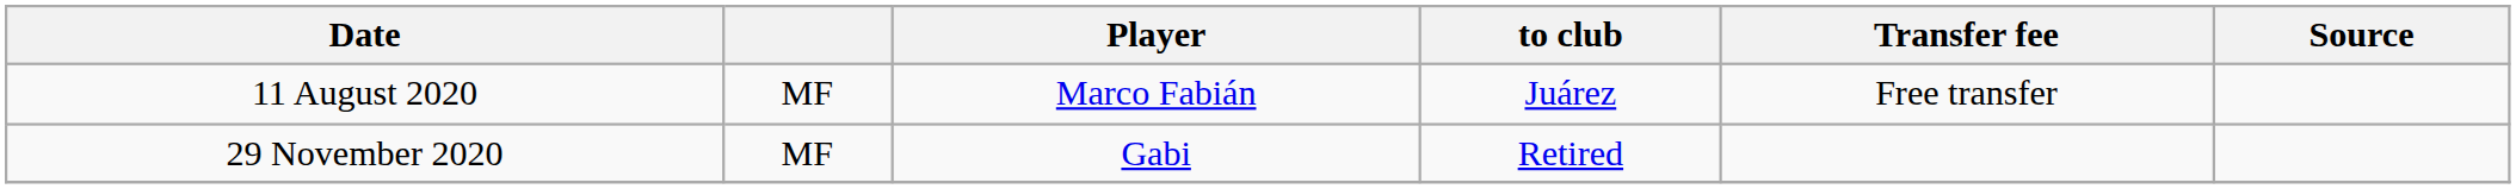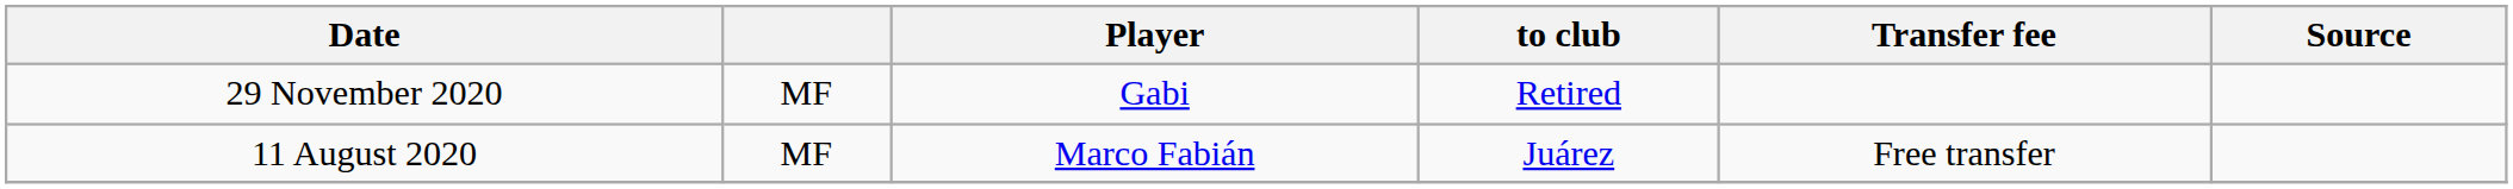 <table class="wikitable sortable" style="width:60%; text-align:center; font-size:85%; text-align:centre;">
 <tr>
 <th>Date</th>
 <th></th>
 <th>Player</th>
 <th>to club</th>
 <th>Transfer fee</th>
 <th>Source</th>
 </tr>
 <tr>
+<td>29 November 2020</td>
+<td>MF</td>
+<td> <a href='#'>Gabi</a></td>
+<td><a href='#'>Retired</a></td>
+<td></td>
+<td></td>
+</tr>
+<tr>
 <td>11 August 2020</td>
 <td>MF</td>
 <td> <a href='#'>Marco Fabián</a></td>
 <td> <a href='#'>Juárez</a></td>
 <td>Free transfer</td>
 <td></td>
 </tr>
 <tr>
-<td>29 November 2020</td>
-<td>MF</td>
-<td> <a href='#'>Gabi</a></td>
-<td><a href='#'>Retired</a></td>
-<td></td>
-<td></td>
-</tr>
-<tr>
 </tr>
 </table>
